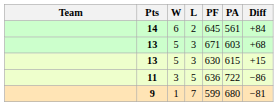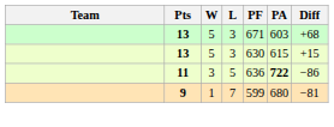 <table class=wikitable style="text-align:center">
 <tr>
 <th width=200>Team</th>
 <th width=40>Pts</th>
 <th width=20>W</th>
 <th width=20>L</th>
 <th width=20>PF</th>
 <th width=20>PA</th>
 <th width=40>Diff</th>
-</tr>
-<tr style="background:#cfc;">
-<td style="text-align:left"></td>
-<td><strong>14</strong></td>
-<td>6</td>
-<td>2</td>
-<td>645</td>
-<td>561</td>
-<td>+84</td>
 </tr>
 <tr style="background:#cfc;">
 <td style="text-align:left"></td>
 <td><strong>13</strong></td>
 <td>5</td>
 <td>3</td>
 <td>671</td>
 <td>603</td>
 <td>+68</td>
 </tr>
 <tr style="background:#efc;">
 <td style="text-align:left"></td>
 <td><strong>13</strong></td>
 <td>5</td>
 <td>3</td>
 <td>630</td>
 <td>615</td>
 <td>+15</td>
 </tr>
 <tr style="background:#efc;">
 <td style="text-align:left"></td>
 <td><strong>11</strong></td>
 <td>3</td>
 <td>5</td>
 <td>636</td>
-<td>722</td>
+<td><strong>722</strong></td>
 <td>−86</td>
 </tr>
 <tr style="background:moccasin;">
 <td style="text-align:left"></td>
 <td><strong>9</strong></td>
 <td>1</td>
 <td>7</td>
 <td>599</td>
 <td>680</td>
 <td>−81</td>
 </tr>
 </table>
